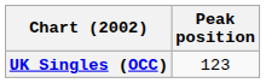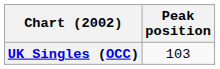 <table class="wikitable plainrowheaders">
 <tr>
 <th>Chart (2002)</th>
 <th>Peak<br>position</th>
 </tr>
 <tr>
 <th scope="row"><a href='#'>UK Singles</a> (<a href='#'>OCC</a>)</th>
-<td style="text-align:center;">123</td>
+<td style="text-align:center;">103</td>
 </tr>
 </table>
